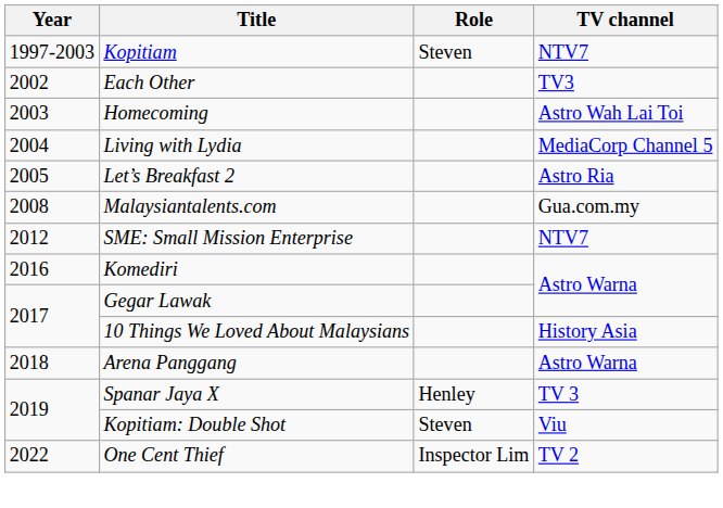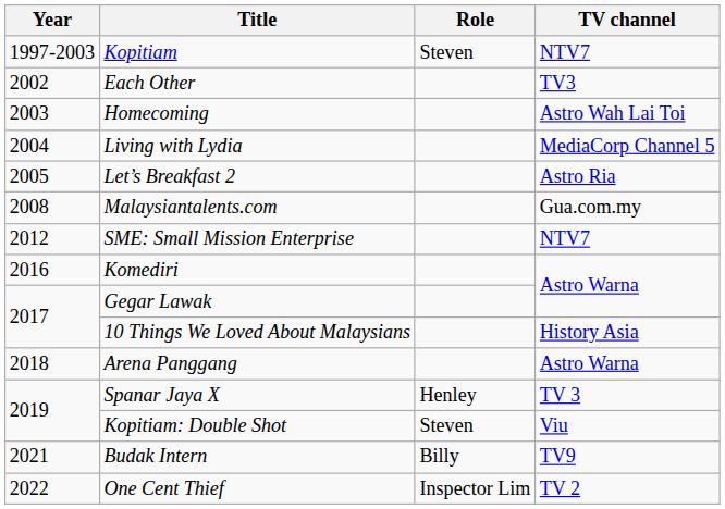 <table class="wikitable">
 <tr>
 <th>Year</th>
 <th>Title</th>
 <th>Role</th>
 <th>TV channel</th>
 </tr>
 <tr>
 <td>1997-2003</td>
 <td><em><a href='#'>Kopitiam</a></em></td>
 <td>Steven</td>
 <td><a href='#'>NTV7</a></td>
 </tr>
 <tr>
 <td>2002</td>
 <td><em>Each Other</em></td>
 <td></td>
 <td><a href='#'>TV3</a></td>
 </tr>
 <tr>
 <td>2003</td>
 <td><em>Homecoming</em></td>
 <td></td>
 <td><a href='#'>Astro Wah Lai Toi</a></td>
 </tr>
 <tr>
 <td>2004</td>
 <td><em>Living with Lydia</em></td>
 <td></td>
 <td><a href='#'>MediaCorp Channel 5</a></td>
 </tr>
 <tr>
 <td>2005</td>
 <td><em>Let’s Breakfast 2</em></td>
 <td></td>
 <td><a href='#'>Astro Ria</a></td>
 </tr>
 <tr>
 <td>2008</td>
 <td><em>Malaysiantalents.com</em></td>
 <td></td>
 <td>Gua.com.my</td>
 </tr>
 <tr>
 <td>2012</td>
 <td><em>SME: Small Mission Enterprise</em></td>
 <td></td>
 <td><a href='#'>NTV7</a></td>
 </tr>
 <tr>
 <td>2016</td>
 <td><em>Komediri</em></td>
 <td></td>
 <td rowspan="2"><a href='#'>Astro Warna</a></td>
 </tr>
 <tr>
 <td rowspan="2">2017</td>
 <td><em>Gegar Lawak</em></td>
 <td></td>
 </tr>
 <tr>
 <td><em>10 Things We Loved About Malaysians</em></td>
 <td></td>
 <td><a href='#'>History Asia</a></td>
 </tr>
 <tr>
 <td>2018</td>
 <td><em>Arena Panggang</em></td>
 <td></td>
 <td><a href='#'>Astro Warna</a></td>
 </tr>
 <tr>
 <td rowspan="2">2019</td>
 <td><em>Spanar Jaya X</em></td>
 <td>Henley</td>
 <td><a href='#'>TV 3</a></td>
 </tr>
 <tr>
 <td><em>Kopitiam: Double Shot</em></td>
 <td>Steven</td>
 <td><a href='#'>Viu</a></td>
 </tr>
 <tr>
+<td>2021</td>
+<td><em>Budak Intern</em></td>
+<td>Billy</td>
+<td><a href='#'>TV9</a></td>
+</tr>
+<tr>
 <td>2022</td>
 <td><em>One Cent Thief</em></td>
 <td>Inspector Lim</td>
 <td><a href='#'>TV 2</a></td>
 </tr>
 </table>
